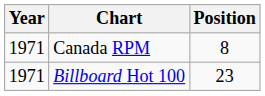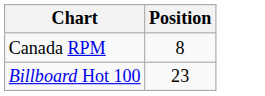 <table class="wikitable">
 <tr>
-<th>Year</th>
 <th>Chart</th>
 <th>Position</th>
 </tr>
 <tr>
-<td>1971</td>
 <td>Canada <a href='#'>RPM</a></td>
 <td style="text-align:center;">8</td>
 </tr>
 <tr>
-<td>1971</td>
 <td><a href='#'><em>Billboard</em> Hot 100</a></td>
 <td style="text-align:center;">23</td>
 </tr>
 </table>
